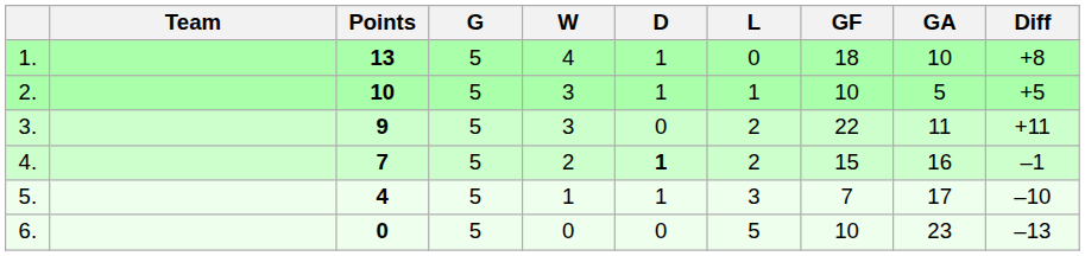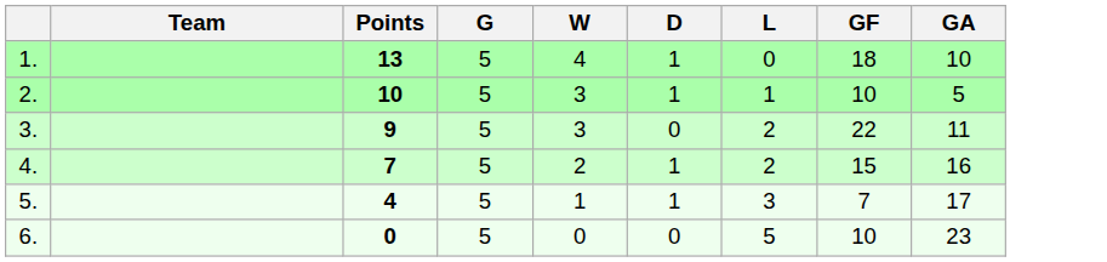 <table class=wikitable style="text-align:center">
 <tr bgcolor="#DCDCDC">
 <th width="25"></th>
 <th width="200">Team</th>
 <th width="60">Points</th>
 <th width="60">G</th>
 <th width="60">W</th>
 <th width="60">D</th>
 <th width="60">L</th>
 <th width="60">GF</th>
 <th width="60">GA</th>
-<th width="60">Diff</th>
 </tr>
 <tr bgcolor=#AAFFAA>
 <td>1.</td>
 <td align=left></td>
 <td><strong>13</strong></td>
 <td>5</td>
 <td>4</td>
 <td>1</td>
 <td>0</td>
 <td>18</td>
 <td>10</td>
-<td>+8</td>
 </tr>
 <tr bgcolor=#AAFFAA>
 <td>2.</td>
 <td align=left></td>
 <td><strong>10</strong></td>
 <td>5</td>
 <td>3</td>
 <td>1</td>
 <td>1</td>
 <td>10</td>
 <td>5</td>
-<td>+5</td>
 </tr>
 <tr bgcolor=#CCFFCC>
 <td>3.</td>
 <td align=left></td>
 <td><strong>9</strong></td>
 <td>5</td>
 <td>3</td>
 <td>0</td>
 <td>2</td>
 <td>22</td>
 <td>11</td>
-<td>+11</td>
 </tr>
 <tr bgcolor=#CCFFCC>
 <td>4.</td>
 <td align=left></td>
 <td><strong>7</strong></td>
 <td>5</td>
 <td>2</td>
-<td><strong>1</strong></td>
+<td>1</td>
 <td>2</td>
 <td>15</td>
 <td>16</td>
-<td>–1</td>
 </tr>
 <tr bgcolor=#EEFFEE>
 <td>5.</td>
 <td align=left></td>
 <td><strong>4</strong></td>
 <td>5</td>
 <td>1</td>
 <td>1</td>
 <td>3</td>
 <td>7</td>
 <td>17</td>
-<td>–10</td>
 </tr>
 <tr bgcolor=#EEFFEE>
 <td>6.</td>
 <td align=left></td>
 <td><strong>0</strong></td>
 <td>5</td>
 <td>0</td>
 <td>0</td>
 <td>5</td>
 <td>10</td>
 <td>23</td>
-<td>–13</td>
 </tr>
 </table>
